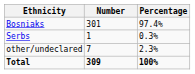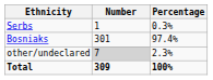 <table class="wikitable">
 <tr>
 <th width="100px">Ethnicity</th>
 <th width="80px">Number</th>
 <th width="80px">Percentage</th>
 </tr>
 <tr>
+<td><a href='#'>Serbs</a></td>
+<td>1</td>
+<td>0.3%</td>
+</tr>
+<tr>
 <td><a href='#'>Bosniaks</a></td>
 <td>301</td>
 <td>97.4%</td>
 </tr>
 <tr>
-<td><a href='#'>Serbs</a></td>
-<td>1</td>
-<td>0.3%</td>
-</tr>
-<tr>
 <td>other/undeclared</td>
-<td>7</td>
+<td style="background: lightgrey;">7</td>
 <td>2.3%</td>
 </tr>
 <tr>
 <td><strong>Total</strong></td>
 <td><strong>309</strong></td>
 <td><strong>100%</strong></td>
 </tr>
 </table>
